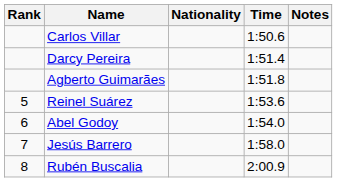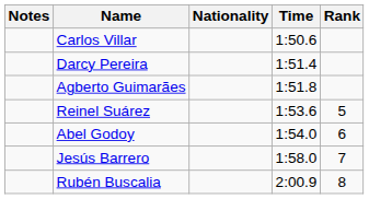 <table class="wikitable sortable" style="text-align:center">
 <tr>
-<th>Rank</th>
+<th>Notes</th>
 <th>Name</th>
 <th>Nationality</th>
 <th>Time</th>
-<th>Notes</th>
+<th>Rank</th>
 </tr>
 <tr>
 <td></td>
 <td align=left><a href='#'>Carlos Villar</a></td>
 <td align=left></td>
 <td>1:50.6</td>
 <td></td>
 </tr>
 <tr>
 <td></td>
 <td align=left><a href='#'>Darcy Pereira</a></td>
 <td align=left></td>
 <td>1:51.4</td>
 <td></td>
 </tr>
 <tr>
 <td></td>
 <td align=left><a href='#'>Agberto Guimarães</a></td>
 <td align=left></td>
 <td>1:51.8</td>
 <td></td>
 </tr>
 <tr>
-<td>5</td>
+<td></td>
 <td align=left><a href='#'>Reinel Suárez</a></td>
 <td align=left></td>
 <td>1:53.6</td>
-<td></td>
+<td>5</td>
 </tr>
 <tr>
-<td>6</td>
+<td></td>
 <td align=left><a href='#'>Abel Godoy</a></td>
 <td align=left></td>
 <td>1:54.0</td>
-<td></td>
+<td>6</td>
 </tr>
 <tr>
-<td>7</td>
+<td></td>
 <td align=left><a href='#'>Jesús Barrero</a></td>
 <td align=left></td>
 <td>1:58.0</td>
-<td></td>
+<td>7</td>
 </tr>
 <tr>
-<td>8</td>
+<td></td>
 <td align=left><a href='#'>Rubén Buscalia</a></td>
 <td align=left></td>
 <td>2:00.9</td>
-<td></td>
+<td>8</td>
 </tr>
 </table>
